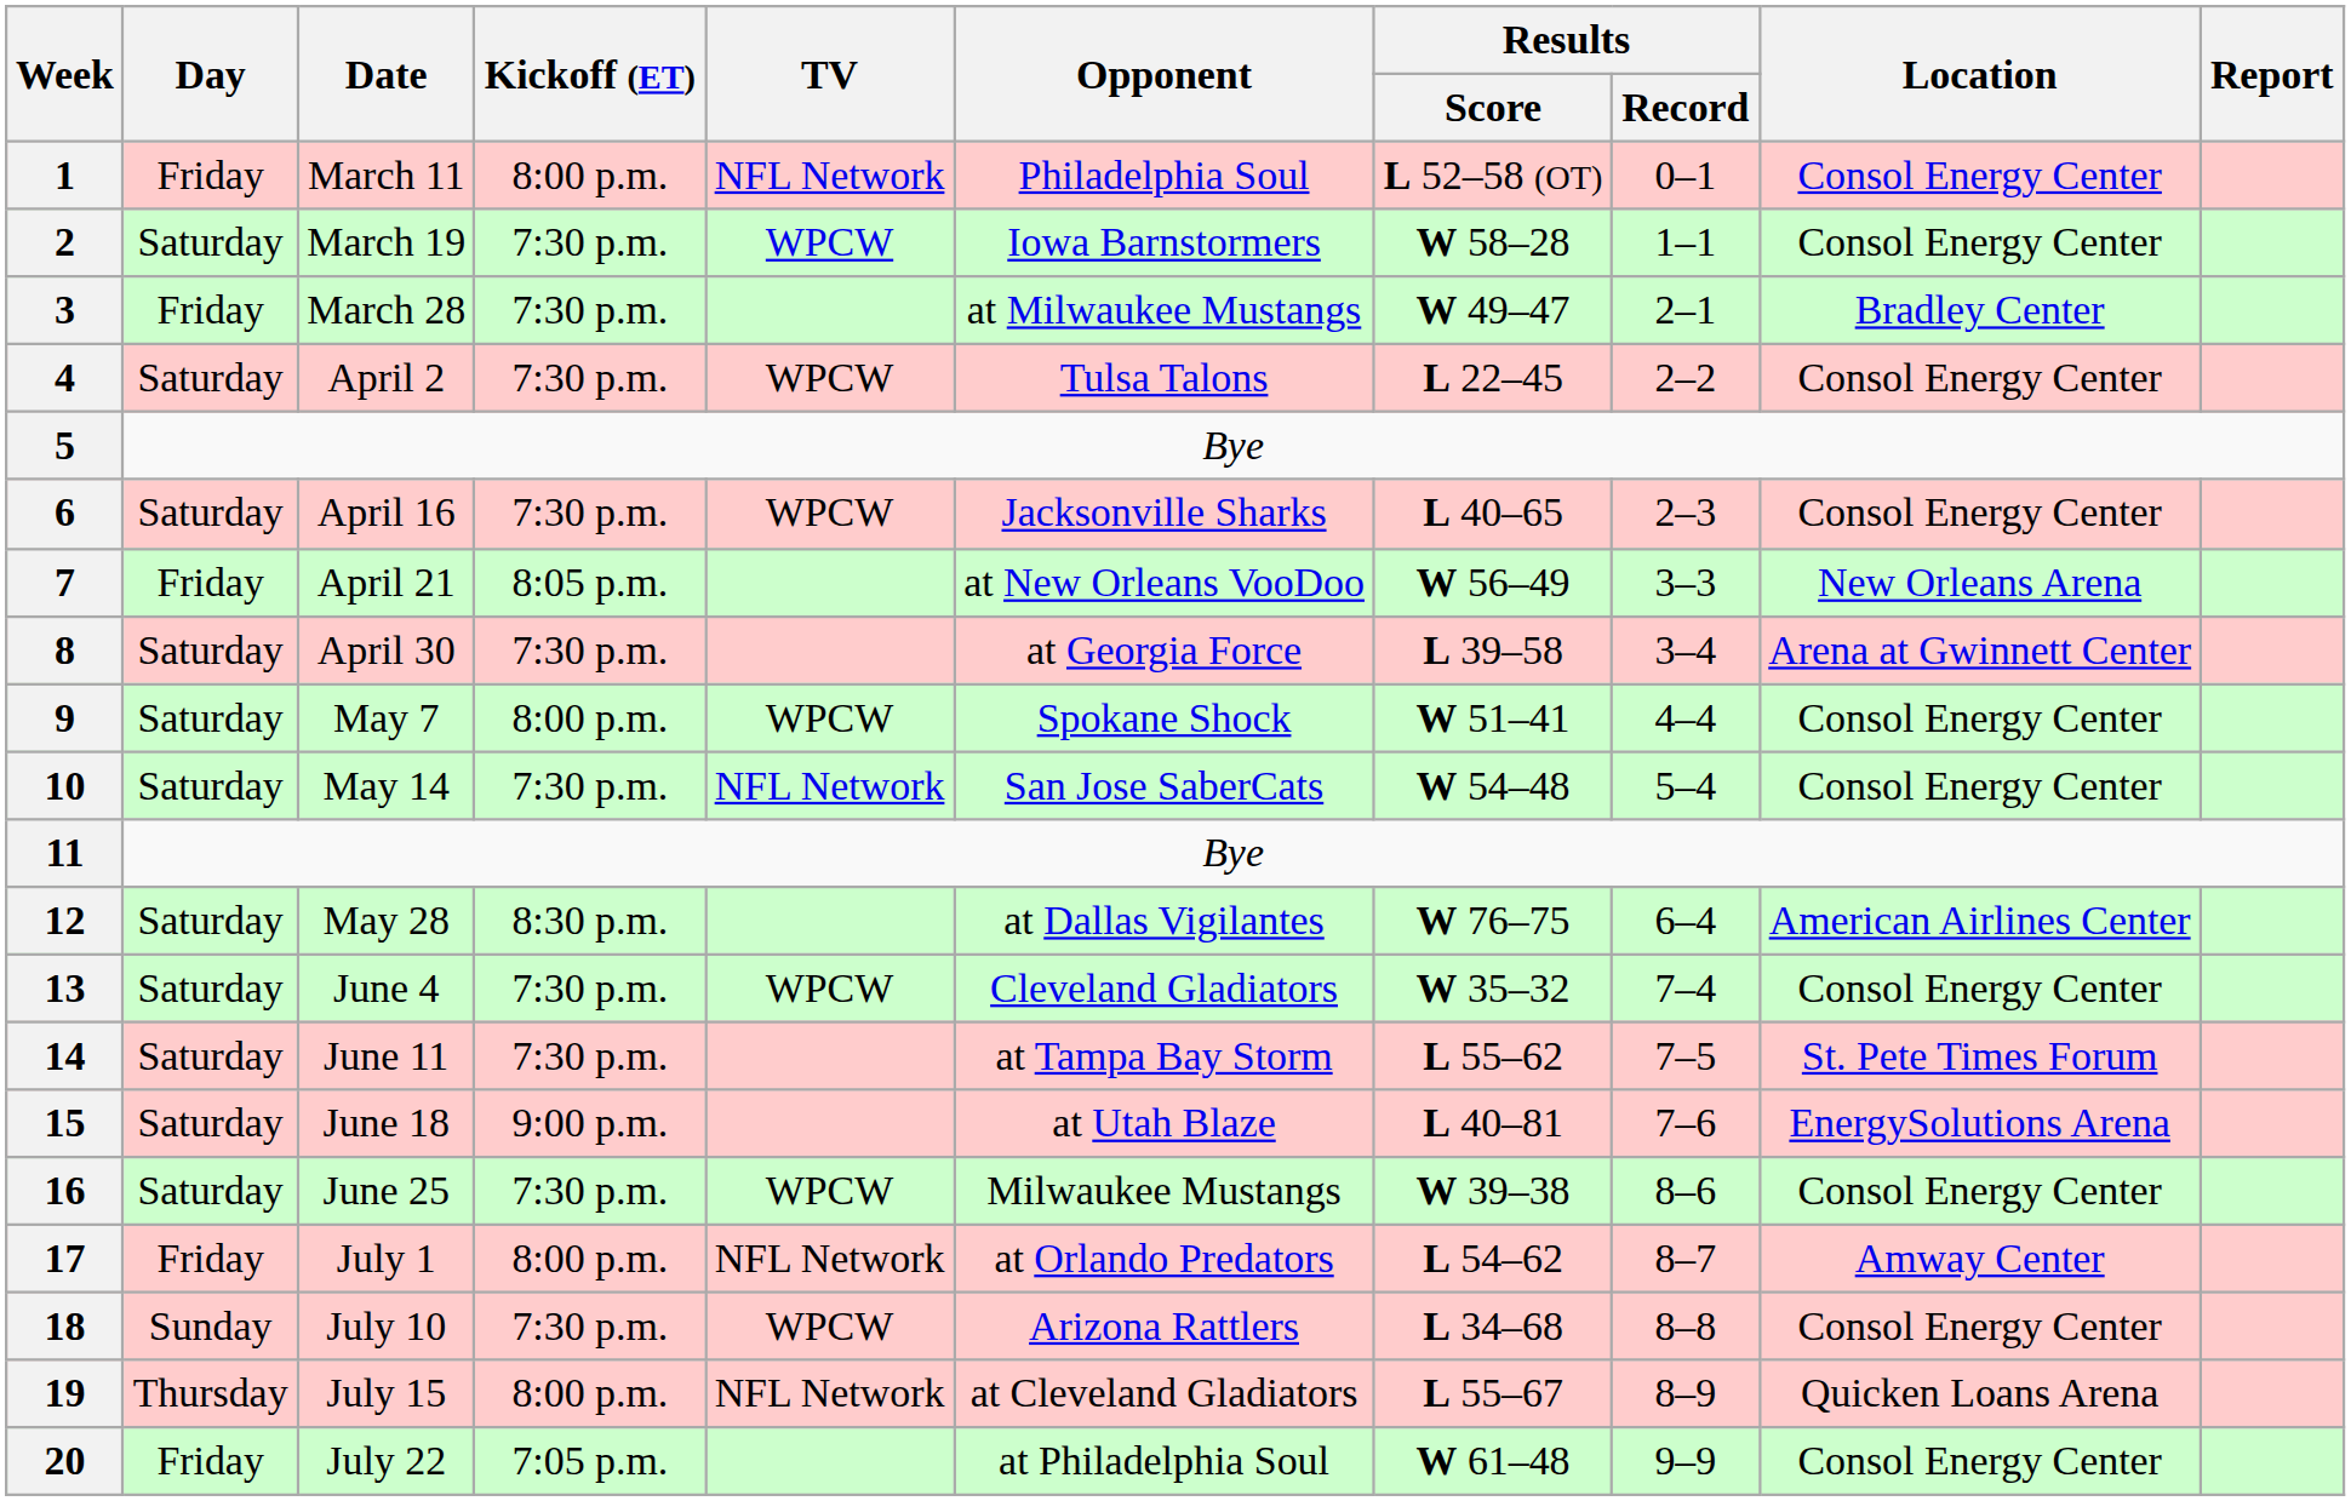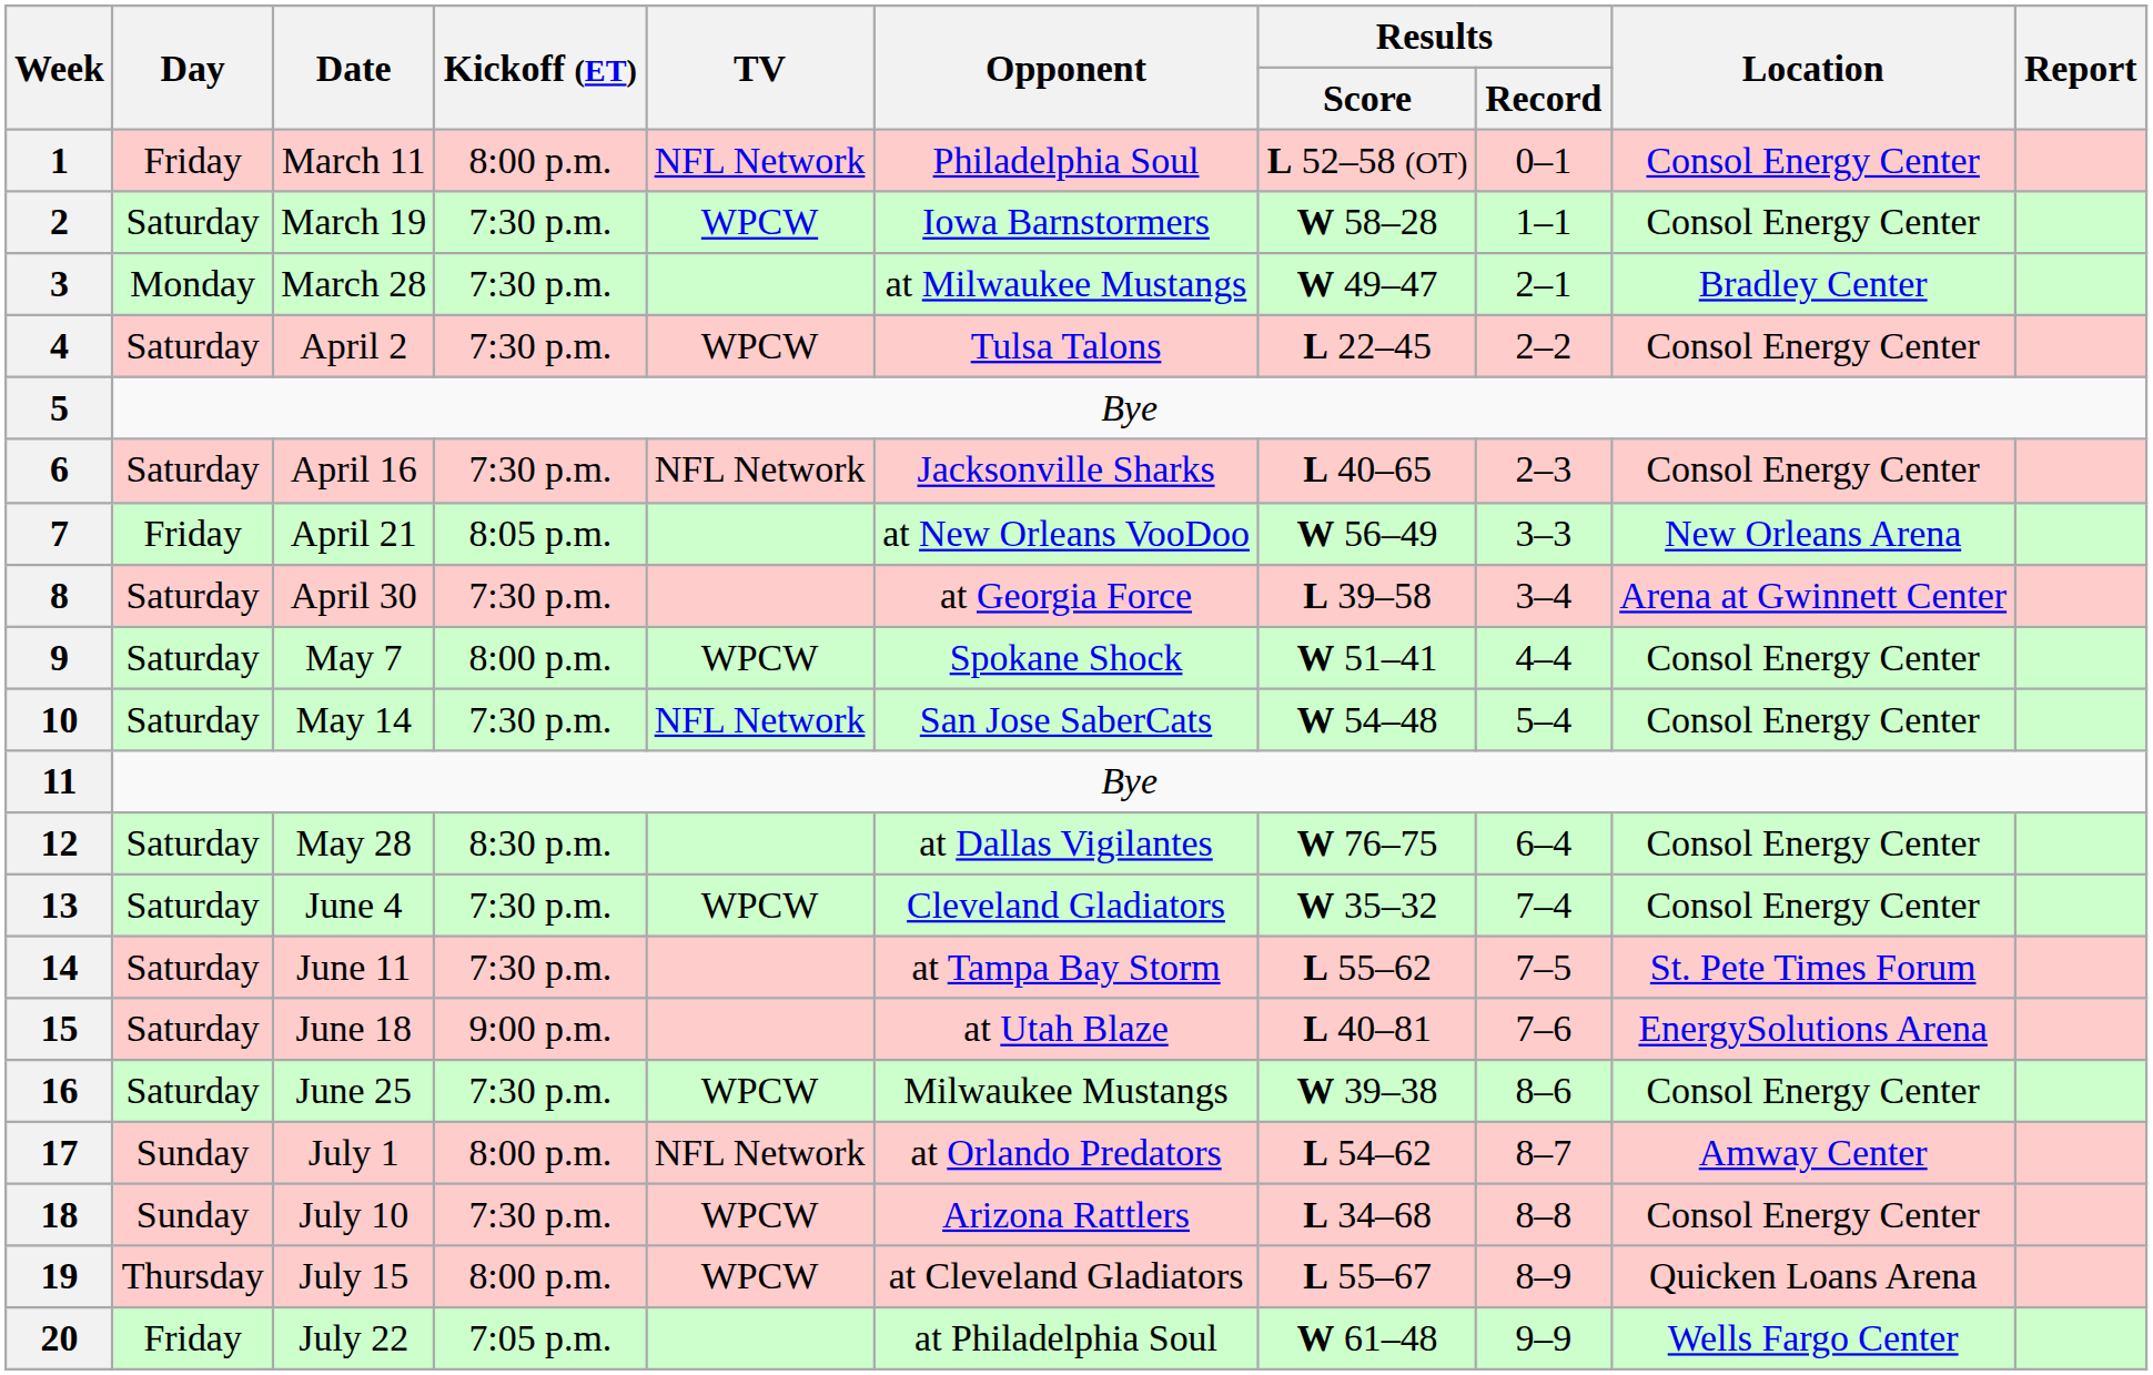 <table class="wikitable" style="font-size: 95%;">
 <tr>
 <th rowspan="2">Week</th>
 <th rowspan="2">Day</th>
 <th rowspan="2">Date</th>
 <th rowspan="2">Kickoff <small>(<a href='#'>ET</a>)</small></th>
 <th rowspan="2">TV</th>
 <th rowspan="2">Opponent</th>
 <th colspan="2">Results</th>
 <th rowspan="2">Location</th>
 <th rowspan="2">Report</th>
 </tr>
 <tr>
 <th>Score</th>
 <th>Record</th>
 </tr>
 <tr style= background:#ffcccc;>
 <th align="center">1</th>
 <td align="center">Friday</td>
 <td align="center">March 11</td>
 <td align="center">8:00 p.m.</td>
 <td align="center"><a href='#'>NFL Network</a></td>
 <td align="center"><a href='#'>Philadelphia Soul</a></td>
 <td align="center"><strong>L</strong> 52–58 <small>(OT)</small></td>
 <td align="center">0–1</td>
 <td align="center"><a href='#'>Consol Energy Center</a></td>
 <td align="center"></td>
 </tr>
 <tr style= background:#ccffcc;>
 <th align="center">2</th>
 <td align="center">Saturday</td>
 <td align="center">March 19</td>
 <td align="center">7:30 p.m.</td>
 <td align="center"><a href='#'>WPCW</a></td>
 <td align="center"><a href='#'>Iowa Barnstormers</a></td>
 <td align="center"><strong>W</strong> 58–28</td>
 <td align="center">1–1</td>
 <td align="center">Consol Energy Center</td>
 <td align="center"></td>
 </tr>
 <tr style= background:#ccffcc;>
 <th align="center">3</th>
-<td align="center">Friday</td>
+<td align="center">Monday</td>
 <td align="center">March 28</td>
 <td align="center">7:30 p.m.</td>
 <td align="center"></td>
 <td align="center">at <a href='#'>Milwaukee Mustangs</a></td>
 <td align="center"><strong>W</strong> 49–47</td>
 <td align="center">2–1</td>
 <td align="center"><a href='#'>Bradley Center</a></td>
 <td align="center"></td>
 </tr>
 <tr style= background:#ffcccc;>
 <th align="center">4</th>
 <td align="center">Saturday</td>
 <td align="center">April 2</td>
 <td align="center">7:30 p.m.</td>
 <td align="center">WPCW</td>
 <td align="center"><a href='#'>Tulsa Talons</a></td>
 <td align="center"><strong>L</strong> 22–45</td>
 <td align="center">2–2</td>
 <td align="center">Consol Energy Center</td>
 <td align="center"></td>
 </tr>
 <tr style=>
 <th align="center">5</th>
 <td colspan="9" align="center" valign="middle"><em>Bye</em></td>
 </tr>
 <tr style= background:#ffcccc;>
 <th align="center">6</th>
 <td align="center">Saturday</td>
 <td align="center">April 16</td>
 <td align="center">7:30 p.m.</td>
-<td align="center">WPCW</td>
+<td align="center">NFL Network</td>
 <td align="center"><a href='#'>Jacksonville Sharks</a></td>
 <td align="center"><strong>L</strong> 40–65</td>
 <td align="center">2–3</td>
 <td align="center">Consol Energy Center</td>
 <td align="center"></td>
 </tr>
 <tr style= background:#ccffcc;>
 <th align="center">7</th>
 <td align="center">Friday</td>
 <td align="center">April 21</td>
 <td align="center">8:05 p.m.</td>
 <td align="center"></td>
 <td align="center">at <a href='#'>New Orleans VooDoo</a></td>
 <td align="center"><strong>W</strong> 56–49</td>
 <td align="center">3–3</td>
 <td align="center"><a href='#'>New Orleans Arena</a></td>
 <td align="center"></td>
 </tr>
 <tr style= background:#ffcccc;>
 <th align="center">8</th>
 <td align="center">Saturday</td>
 <td align="center">April 30</td>
 <td align="center">7:30 p.m.</td>
 <td align="center"></td>
 <td align="center">at <a href='#'>Georgia Force</a></td>
 <td align="center"><strong>L</strong> 39–58</td>
 <td align="center">3–4</td>
 <td align="center"><a href='#'>Arena at Gwinnett Center</a></td>
 <td align="center"></td>
 </tr>
 <tr style=  background:#ccffcc;>
 <th align="center">9</th>
 <td align="center">Saturday</td>
 <td align="center">May 7</td>
 <td align="center">8:00 p.m.</td>
 <td align="center">WPCW</td>
 <td align="center"><a href='#'>Spokane Shock</a></td>
 <td align="center"><strong>W</strong> 51–41</td>
 <td align="center">4–4</td>
 <td align="center">Consol Energy Center</td>
 <td align="center"></td>
 </tr>
 <tr style= background:#ccffcc;>
 <th align="center">10</th>
 <td align="center">Saturday</td>
 <td align="center">May 14</td>
 <td align="center">7:30 p.m.</td>
 <td align="center"><a href='#'>NFL Network</a></td>
 <td align="center"><a href='#'>San Jose SaberCats</a></td>
 <td align="center"><strong>W</strong> 54–48</td>
 <td align="center">5–4</td>
 <td align="center">Consol Energy Center</td>
 <td align="center"></td>
 </tr>
 <tr style=>
 <th align="center">11</th>
 <td colspan="9" align="center" valign="middle"><em>Bye</em></td>
 </tr>
 <tr style= background:#ccffcc;>
 <th align="center">12</th>
 <td align="center">Saturday</td>
 <td align="center">May 28</td>
 <td align="center">8:30 p.m.</td>
 <td align="center"></td>
 <td align="center">at <a href='#'>Dallas Vigilantes</a></td>
 <td align="center"><strong>W</strong> 76–75</td>
 <td align="center">6–4</td>
-<td align="center"><a href='#'>American Airlines Center</a></td>
+<td align="center">Consol Energy Center</td>
 <td align="center"></td>
 </tr>
 <tr style= background:#ccffcc;>
 <th align="center">13</th>
 <td align="center">Saturday</td>
 <td align="center">June 4</td>
 <td align="center">7:30 p.m.</td>
 <td align="center">WPCW</td>
 <td align="center"><a href='#'>Cleveland Gladiators</a></td>
 <td align="center"><strong>W</strong> 35–32</td>
 <td align="center">7–4</td>
 <td align="center">Consol Energy Center</td>
 <td align="center"></td>
 </tr>
 <tr style= background:#ffcccc;>
 <th align="center">14</th>
 <td align="center">Saturday</td>
 <td align="center">June 11</td>
 <td align="center">7:30 p.m.</td>
 <td align="center"></td>
 <td align="center">at <a href='#'>Tampa Bay Storm</a></td>
 <td align="center"><strong>L</strong> 55–62</td>
 <td align="center">7–5</td>
 <td align="center"><a href='#'>St. Pete Times Forum</a></td>
 <td align="center"></td>
 </tr>
 <tr style= background:#ffcccc;>
 <th align="center">15</th>
 <td align="center">Saturday</td>
 <td align="center">June 18</td>
 <td align="center">9:00 p.m.</td>
 <td align="center"></td>
 <td align="center">at <a href='#'>Utah Blaze</a></td>
 <td align="center"><strong>L</strong> 40–81</td>
 <td align="center">7–6</td>
 <td align="center"><a href='#'>EnergySolutions Arena</a></td>
 <td align="center"></td>
 </tr>
 <tr style= background:#ccffcc;>
 <th align="center">16</th>
 <td align="center">Saturday</td>
 <td align="center">June 25</td>
 <td align="center">7:30 p.m.</td>
 <td align="center">WPCW</td>
 <td align="center">Milwaukee Mustangs</td>
 <td align="center"><strong>W</strong> 39–38</td>
 <td align="center">8–6</td>
 <td align="center">Consol Energy Center</td>
 <td align="center"></td>
 </tr>
 <tr style= background:#ffcccc;>
 <th align="center">17</th>
-<td align="center">Friday</td>
+<td align="center">Sunday</td>
 <td align="center">July 1</td>
 <td align="center">8:00 p.m.</td>
 <td align="center">NFL Network</td>
 <td align="center">at <a href='#'>Orlando Predators</a></td>
 <td align="center"><strong>L</strong> 54–62</td>
 <td align="center">8–7</td>
 <td align="center"><a href='#'>Amway Center</a></td>
 <td align="center"></td>
 </tr>
 <tr style= background:#ffcccc;>
 <th align="center">18</th>
 <td align="center">Sunday</td>
 <td align="center">July 10</td>
 <td align="center">7:30 p.m.</td>
 <td align="center">WPCW</td>
 <td align="center"><a href='#'>Arizona Rattlers</a></td>
 <td align="center"><strong>L</strong> 34–68</td>
 <td align="center">8–8</td>
 <td align="center">Consol Energy Center</td>
 <td align="center"></td>
 </tr>
 <tr style= background:#ffcccc;>
 <th align="center">19</th>
 <td align="center">Thursday</td>
 <td align="center">July 15</td>
 <td align="center">8:00 p.m.</td>
-<td align="center">NFL Network</td>
+<td align="center">WPCW</td>
 <td align="center">at Cleveland Gladiators</td>
 <td align="center"><strong>L</strong> 55–67</td>
 <td align="center">8–9</td>
 <td align="center">Quicken Loans Arena</td>
 <td align="center"></td>
 </tr>
 <tr style= background:#ccffcc;>
 <th align="center">20</th>
 <td align="center">Friday</td>
 <td align="center">July 22</td>
 <td align="center">7:05 p.m.</td>
 <td align="center"></td>
 <td align="center">at Philadelphia Soul</td>
 <td align="center"><strong>W</strong> 61–48</td>
 <td align="center">9–9</td>
-<td align="center">Consol Energy Center</td>
+<td align="center"><a href='#'>Wells Fargo Center</a></td>
 <td align="center"></td>
 </tr>
 </table>
